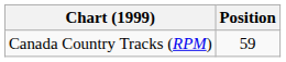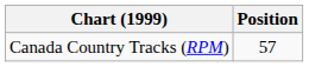 <table class="wikitable sortable">
 <tr>
 <th scope="col">Chart (1999)</th>
 <th scope="col">Position</th>
 </tr>
 <tr>
 <td>Canada Country Tracks (<em><a href='#'>RPM</a></em>)</td>
-<td align="center">59</td>
+<td align="center">57</td>
 </tr>
 </table>
